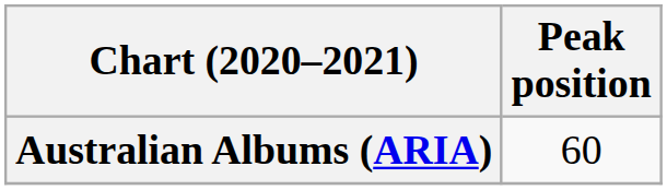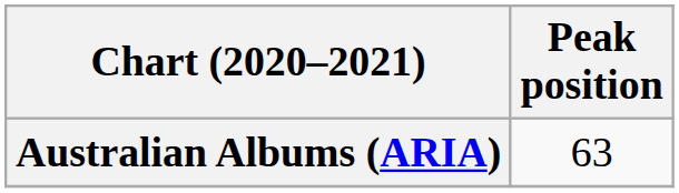 <table class="wikitable sortable plainrowheaders" style="text-align:center">
 <tr>
 <th scope="col">Chart (2020–2021)</th>
 <th scope="col">Peak<br>position</th>
 </tr>
 <tr>
 <th scope="row">Australian Albums (<a href='#'>ARIA</a>)</th>
-<td>60</td>
+<td>63</td>
 </tr>
 <tr>
 </tr>
 </table>
